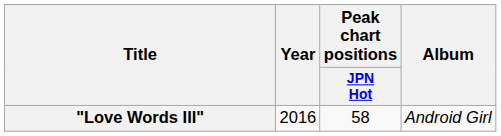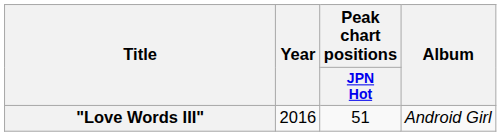 <table class="wikitable plainrowheaders" style="text-align:center;">
 <tr>
 <th scope="col" rowspan="2" style="width:16em;">Title</th>
 <th scope="col" rowspan="2">Year</th>
 <th scope="col">Peak chart positions</th>
 <th scope="col" rowspan="2">Album</th>
 </tr>
 <tr>
 <th scope="col" style="width:2.7em;font-size:85%;"><a href='#'>JPN<br>Hot</a><br></th>
 </tr>
 <tr>
 <th scope="row">"Love Words III"</th>
 <td>2016</td>
-<td>58</td>
+<td>51</td>
 <td><em>Android Girl</em></td>
 </tr>
 </table>
